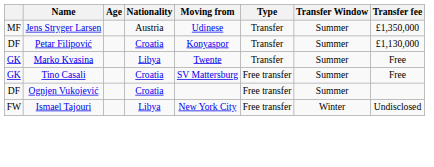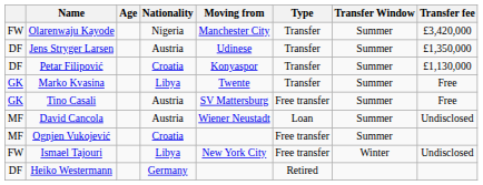 <table class="wikitable" Style="text-align: center;font-size:80%">
 <tr>
 <th></th>
 <th>Name</th>
 <th>Age</th>
 <th>Nationality</th>
 <th>Moving from</th>
 <th>Type</th>
 <th>Transfer Window</th>
 <th>Transfer fee</th>
 </tr>
 <tr>
-<td>MF</td>
+<td>FW</td>
+<td><a href='#'>Olarenwaju Kayode</a></td>
+<td></td>
+<td> Nigeria</td>
+<td> <a href='#'>Manchester City</a></td>
+<td>Transfer</td>
+<td>Summer</td>
+<td>£3,420,000</td>
+</tr>
+<tr>
+<td>DF</td>
 <td><a href='#'>Jens Stryger Larsen</a></td>
 <td></td>
 <td> Austria</td>
 <td> <a href='#'>Udinese</a></td>
 <td>Transfer</td>
 <td>Summer</td>
 <td>£1,350,000</td>
 </tr>
 <tr>
 <td>DF</td>
 <td><a href='#'>Petar Filipović</a></td>
 <td></td>
 <td> <a href='#'>Croatia</a></td>
 <td> <a href='#'>Konyaspor</a></td>
 <td>Transfer</td>
 <td>Summer</td>
 <td>£1,130,000</td>
 </tr>
 <tr>
 <td><a href='#'>GK</a></td>
 <td><a href='#'>Marko Kvasina</a></td>
 <td></td>
 <td> <a href='#'>Libya</a></td>
 <td> <a href='#'>Twente</a></td>
 <td>Transfer</td>
 <td>Summer</td>
 <td>Free</td>
 </tr>
 <tr>
 <td><a href='#'>GK</a></td>
 <td><a href='#'>Tino Casali</a></td>
 <td></td>
-<td> <a href='#'>Croatia</a></td>
+<td> Austria</td>
 <td><a href='#'>SV Mattersburg</a></td>
 <td>Free transfer</td>
 <td>Summer</td>
 <td>Free</td>
 </tr>
 <tr>
-<td>DF</td>
+<td>MF</td>
+<td><a href='#'>David Cancola</a></td>
+<td></td>
+<td> Austria</td>
+<td><a href='#'>Wiener Neustadt</a></td>
+<td>Loan</td>
+<td>Summer</td>
+<td>Undisclosed</td>
+</tr>
+<tr>
+<td>MF</td>
 <td><a href='#'>Ognjen Vukojević</a></td>
 <td></td>
 <td> <a href='#'>Croatia</a></td>
 <td></td>
 <td>Free transfer</td>
 <td>Summer</td>
 <td></td>
 </tr>
 <tr>
 <td>FW</td>
 <td><a href='#'>Ismael Tajouri</a></td>
 <td></td>
 <td> <a href='#'>Libya</a></td>
 <td> <a href='#'>New York City</a></td>
 <td>Free transfer</td>
 <td>Winter</td>
 <td>Undisclosed</td>
 </tr>
+<tr>
+<td>DF</td>
+<td><a href='#'>Heiko Westermann</a></td>
+<td></td>
+<td> <a href='#'>Germany</a></td>
+<td></td>
+<td>Retired</td>
+<td></td>
+<td></td>
+</tr>
 </table>
